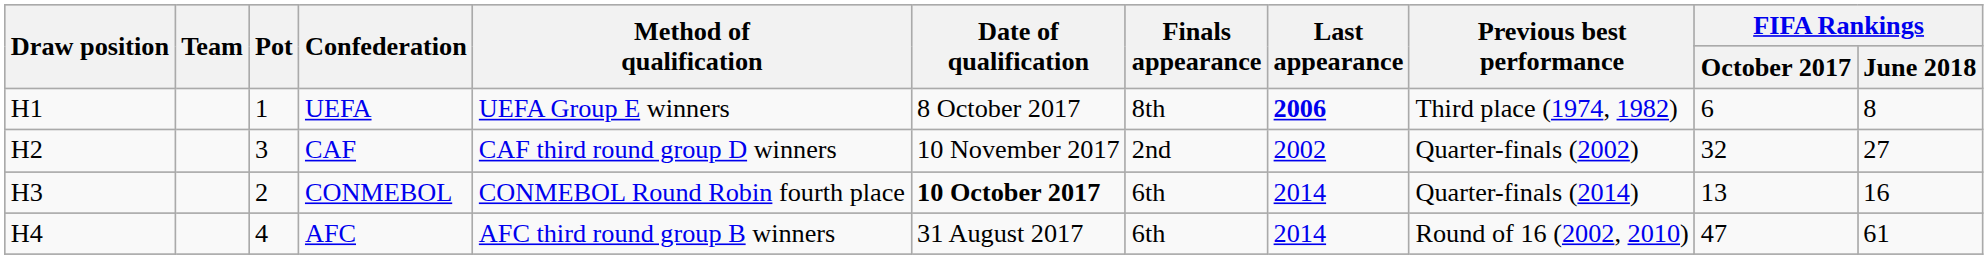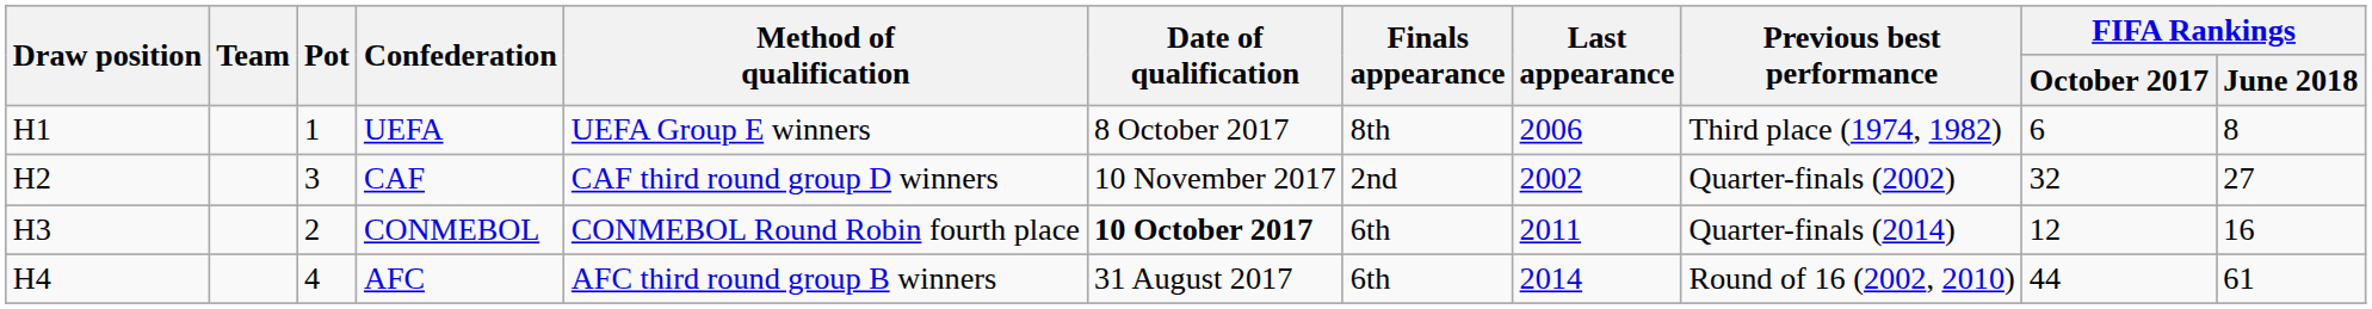 <table class="wikitable sortable">
 <tr>
 <th rowspan=2>Draw position</th>
 <th rowspan=2>Team</th>
 <th rowspan=2>Pot</th>
 <th rowspan=2>Confederation</th>
 <th rowspan=2>Method of<br>qualification</th>
 <th rowspan=2>Date of<br>qualification</th>
 <th rowspan=2 data-sort-type="number">Finals<br>appearance</th>
 <th rowspan=2>Last<br>appearance</th>
 <th rowspan=2>Previous best<br>performance</th>
 <th colspan=2><a href='#'>FIFA Rankings</a></th>
 </tr>
 <tr>
 <th>October 2017</th>
 <th>June 2018</th>
 </tr>
 <tr>
 <td>H1</td>
 <td style=white-space:nowrap></td>
 <td>1</td>
 <td><a href='#'>UEFA</a></td>
 <td><a href='#'>UEFA Group E</a> winners</td>
 <td>8 October 2017</td>
 <td>8th</td>
-<td><strong><a href='#'>2006</a></strong></td>
+<td><a href='#'>2006</a></td>
 <td data-sort-value="6.2">Third place (<a href='#'>1974</a>, <a href='#'>1982</a>)</td>
 <td>6</td>
 <td>8</td>
 </tr>
 <tr>
 <td>H2</td>
 <td style=white-space:nowrap></td>
 <td>3</td>
 <td><a href='#'>CAF</a></td>
 <td><a href='#'>CAF third round group D</a> winners</td>
 <td>10 November 2017</td>
 <td>2nd</td>
 <td><a href='#'>2002</a></td>
 <td data-sort-value="4.1">Quarter-finals (<a href='#'>2002</a>)</td>
 <td>32</td>
 <td>27</td>
 </tr>
 <tr>
 <td>H3</td>
 <td style=white-space:nowrap></td>
 <td>2</td>
 <td><a href='#'>CONMEBOL</a></td>
 <td><a href='#'>CONMEBOL Round Robin</a> fourth place</td>
 <td><strong>10 October 2017</strong></td>
 <td>6th</td>
-<td><a href='#'>2014</a></td>
+<td><a href='#'>2011</a></td>
 <td data-sort-value="4.1">Quarter-finals (<a href='#'>2014</a>)</td>
-<td>13</td>
+<td>12</td>
 <td>16</td>
 </tr>
 <tr>
 <td>H4</td>
 <td style=white-space:nowrap></td>
 <td>4</td>
 <td><a href='#'>AFC</a></td>
 <td><a href='#'>AFC third round group B</a> winners</td>
 <td>31 August 2017</td>
 <td>6th</td>
 <td><a href='#'>2014</a></td>
 <td data-sort-value="3.2">Round of 16 (<a href='#'>2002</a>, <a href='#'>2010</a>)</td>
-<td>47</td>
+<td>44</td>
 <td>61</td>
 </tr>
 </table>
